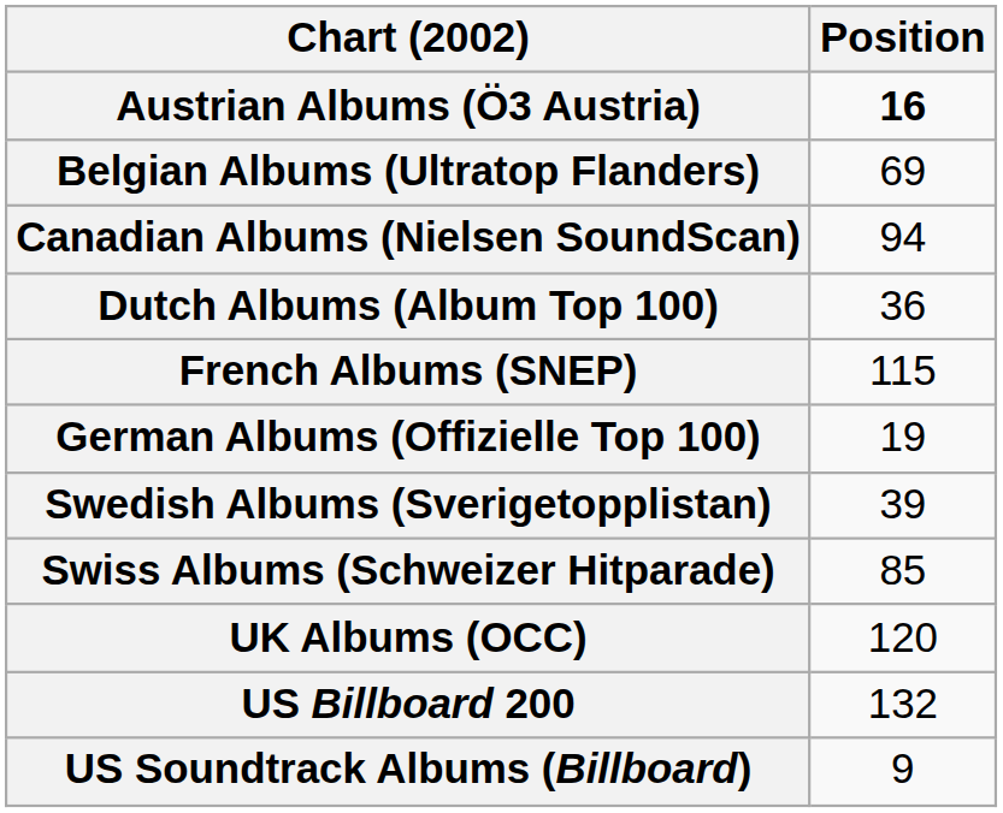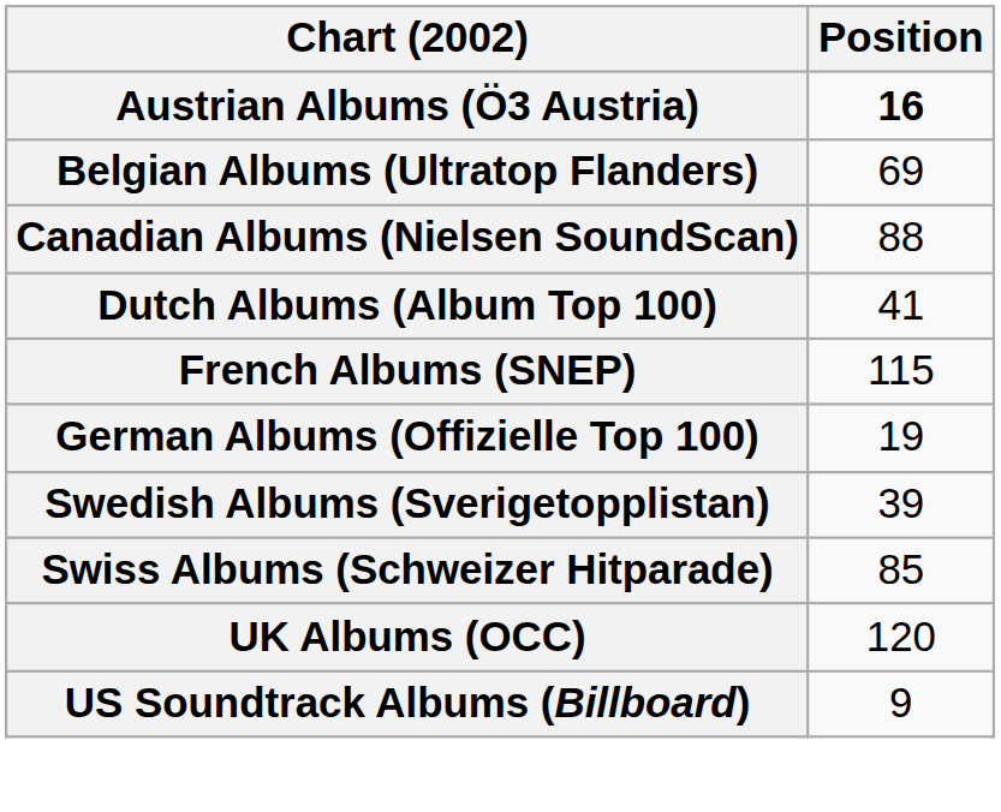 <table class="wikitable plainrowheaders sortable" style="text-align:center;">
 <tr>
 <th scope="col">Chart (2002)</th>
 <th scope="col">Position</th>
 </tr>
 <tr>
 <th scope="row">Austrian Albums (Ö3 Austria)</th>
 <td><strong>16</strong></td>
 </tr>
 <tr>
 <th scope="row">Belgian Albums (Ultratop Flanders)</th>
 <td>69</td>
 </tr>
 <tr>
 <th scope="row">Canadian Albums (Nielsen SoundScan)</th>
-<td>94</td>
+<td>88</td>
 </tr>
 <tr>
 <th scope="row">Dutch Albums (Album Top 100)</th>
-<td>36</td>
+<td>41</td>
 </tr>
 <tr>
 <th scope="row">French Albums (SNEP)</th>
 <td>115</td>
 </tr>
 <tr>
 <th scope="row">German Albums (Offizielle Top 100)</th>
 <td>19</td>
 </tr>
 <tr>
 <th scope="row">Swedish Albums (Sverigetopplistan)</th>
 <td>39</td>
 </tr>
 <tr>
 <th scope="row">Swiss Albums (Schweizer Hitparade)</th>
 <td>85</td>
 </tr>
 <tr>
 <th scope="row">UK Albums (OCC)</th>
 <td>120</td>
 </tr>
 <tr>
-<th scope="row">US <em>Billboard</em> 200</th>
-<td>132</td>
-</tr>
-<tr>
 <th scope="row">US Soundtrack Albums (<em>Billboard</em>)</th>
 <td>9</td>
 </tr>
 </table>
